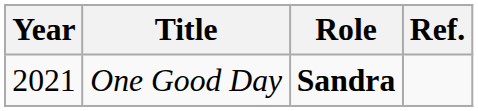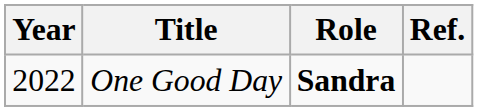 <table class="wikitable">
 <tr>
 <th>Year</th>
 <th>Title</th>
 <th>Role</th>
 <th>Ref.</th>
 </tr>
 <tr>
-<td>2021</td>
+<td>2022</td>
 <td><em>One Good Day</em></td>
 <td><strong>Sandra</strong></td>
 <td></td>
 </tr>
 </table>
